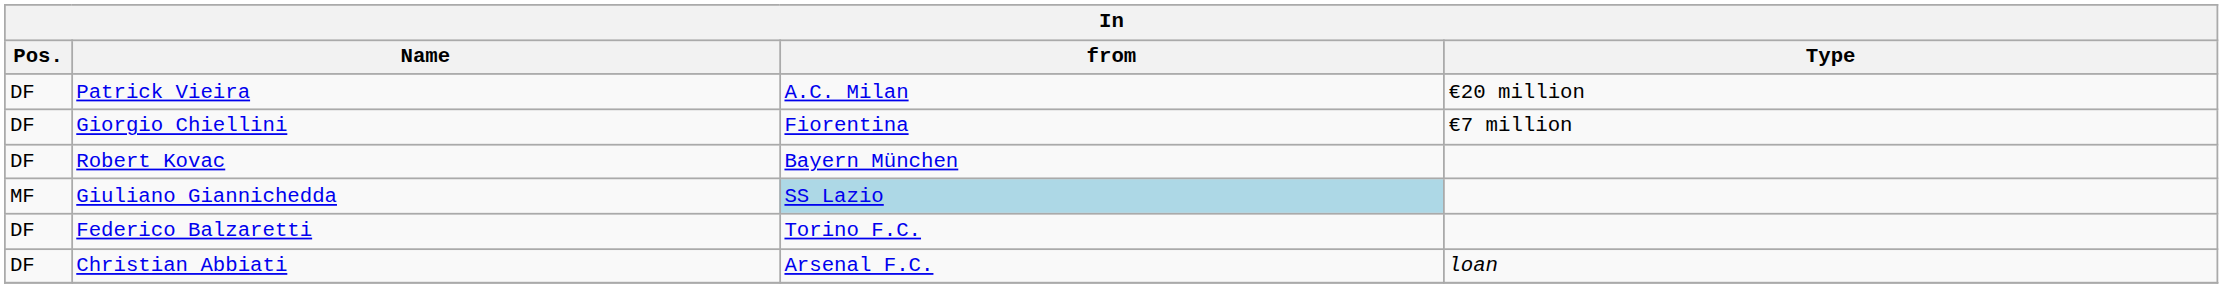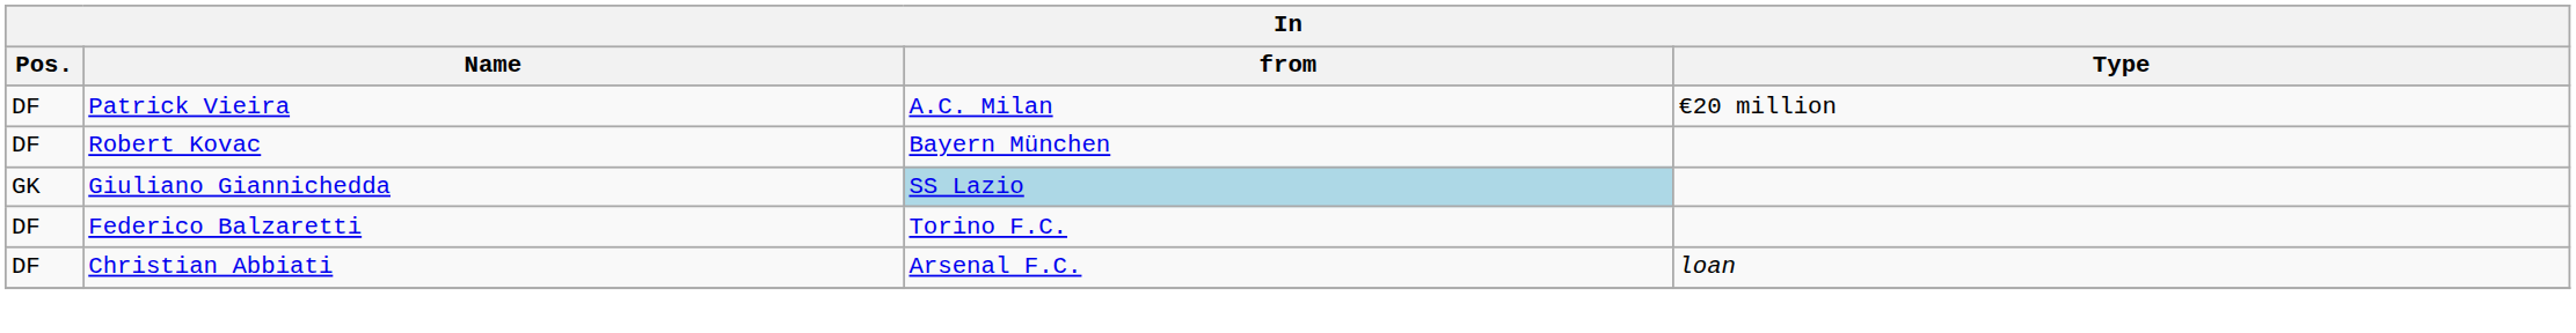 <table class="wikitable" style="font-size:90%;width:99%;">
 <tr>
 <th colspan="4">In</th>
 </tr>
 <tr>
 <th width=3%>Pos.</th>
 <th width=32%>Name</th>
 <th width=30%>from</th>
 <th width=35%>Type</th>
 </tr>
 <tr>
 <td>DF</td>
 <td><a href='#'>Patrick Vieira</a></td>
 <td><a href='#'>A.C. Milan</a></td>
 <td>€20 million</td>
 </tr>
 <tr>
 <td>DF</td>
-<td><a href='#'>Giorgio Chiellini</a></td>
-<td><a href='#'>Fiorentina</a></td>
-<td>€7 million</td>
-</tr>
-<tr>
-<td>DF</td>
 <td><a href='#'>Robert Kovac</a></td>
 <td><a href='#'>Bayern München</a></td>
 <td></td>
 </tr>
 <tr>
-<td>MF</td>
+<td>GK</td>
 <td><a href='#'>Giuliano Giannichedda</a></td>
 <td style="background: lightblue;"><a href='#'>SS Lazio</a></td>
 <td></td>
 </tr>
 <tr>
 <td>DF</td>
 <td><a href='#'>Federico Balzaretti</a></td>
 <td><a href='#'>Torino F.C.</a></td>
 <td></td>
 </tr>
 <tr>
 <td>DF</td>
 <td><a href='#'>Christian Abbiati</a></td>
 <td><a href='#'>Arsenal F.C.</a></td>
 <td><em>loan</em></td>
 </tr>
 <tr>
 </tr>
 </table>
